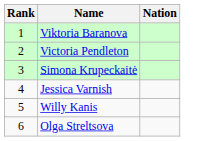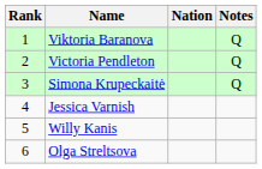 <table class="wikitable sortable" style="text-align:center">
 <tr>
 <th>Rank</th>
 <th>Name</th>
 <th>Nation</th>
+<th>Notes</th>
 </tr>
 <tr bgcolor=ccffcc>
 <td>1</td>
 <td align=left><a href='#'>Viktoria Baranova</a></td>
 <td align=left></td>
+<td>Q</td>
 </tr>
 <tr bgcolor=ccffcc>
 <td>2</td>
 <td align=left><a href='#'>Victoria Pendleton</a></td>
 <td align=left></td>
+<td>Q</td>
 </tr>
 <tr bgcolor=ccffcc>
 <td>3</td>
 <td align=left><a href='#'>Simona Krupeckaitė</a></td>
 <td align=left></td>
+<td>Q</td>
 </tr>
 <tr>
 <td>4</td>
 <td align=left><a href='#'>Jessica Varnish</a></td>
 <td align=left></td>
+<td></td>
 </tr>
 <tr>
 <td>5</td>
 <td align=left><a href='#'>Willy Kanis</a></td>
 <td align=left></td>
+<td></td>
 </tr>
 <tr>
 <td>6</td>
 <td align=left><a href='#'>Olga Streltsova</a></td>
 <td align=left></td>
+<td></td>
 </tr>
 </table>
